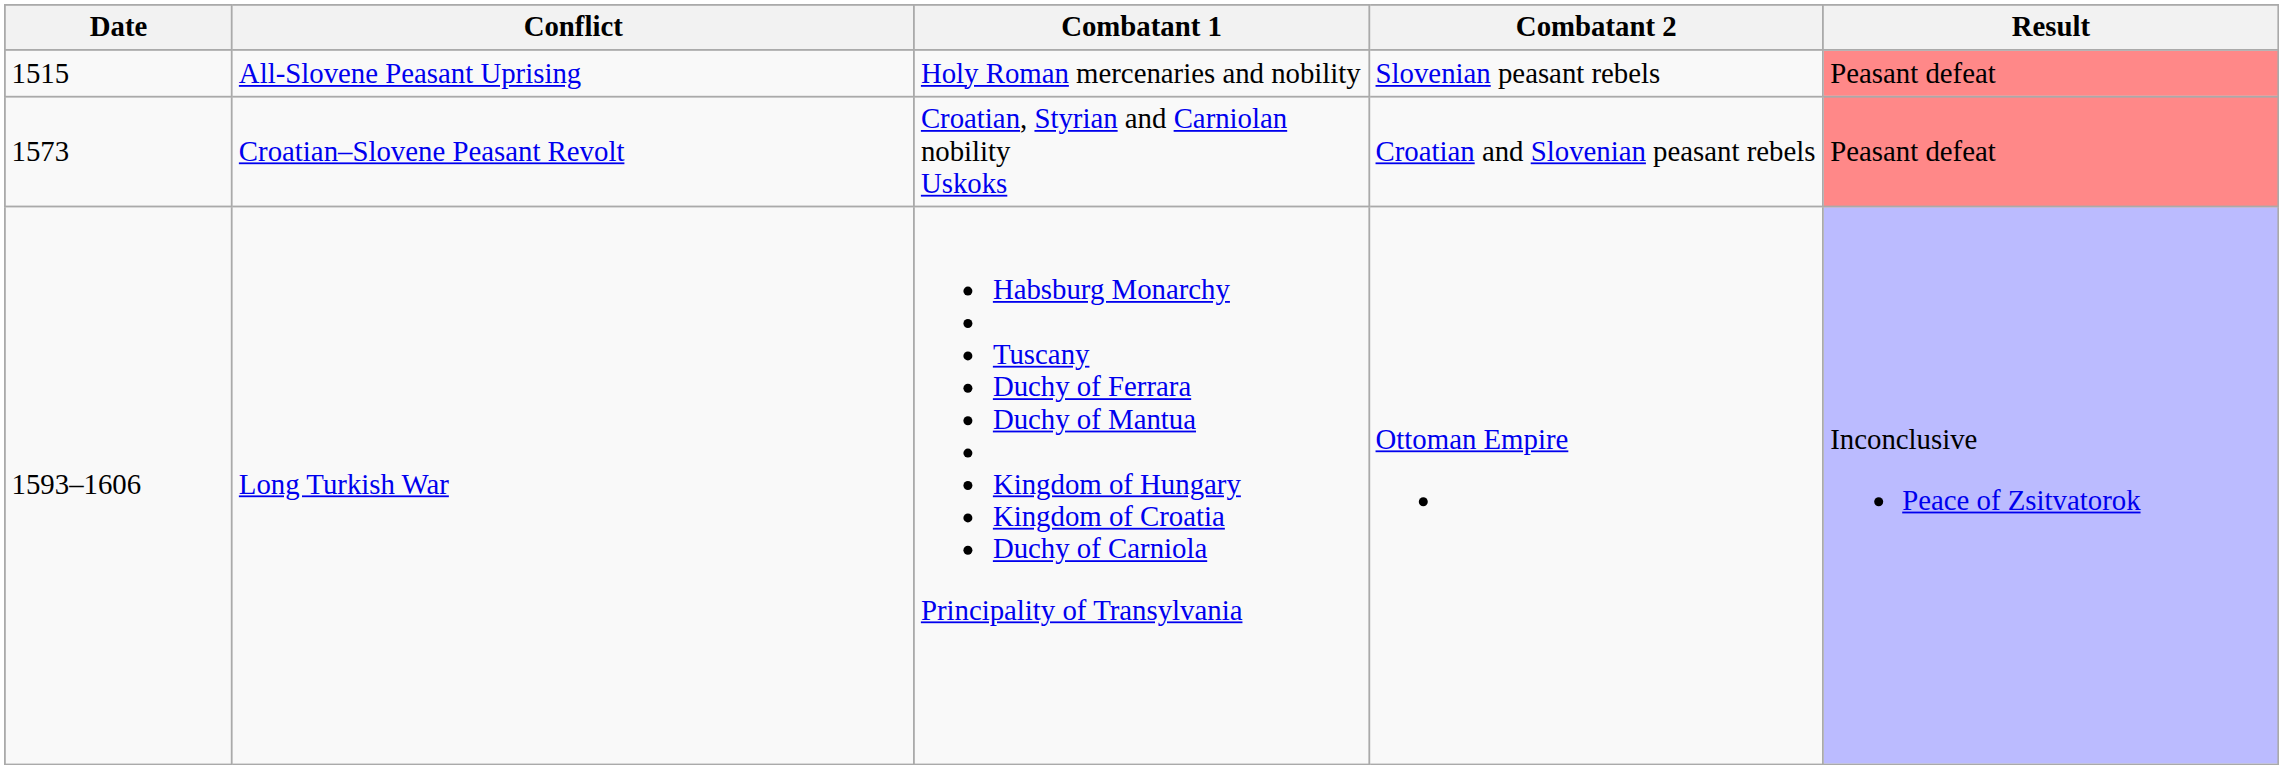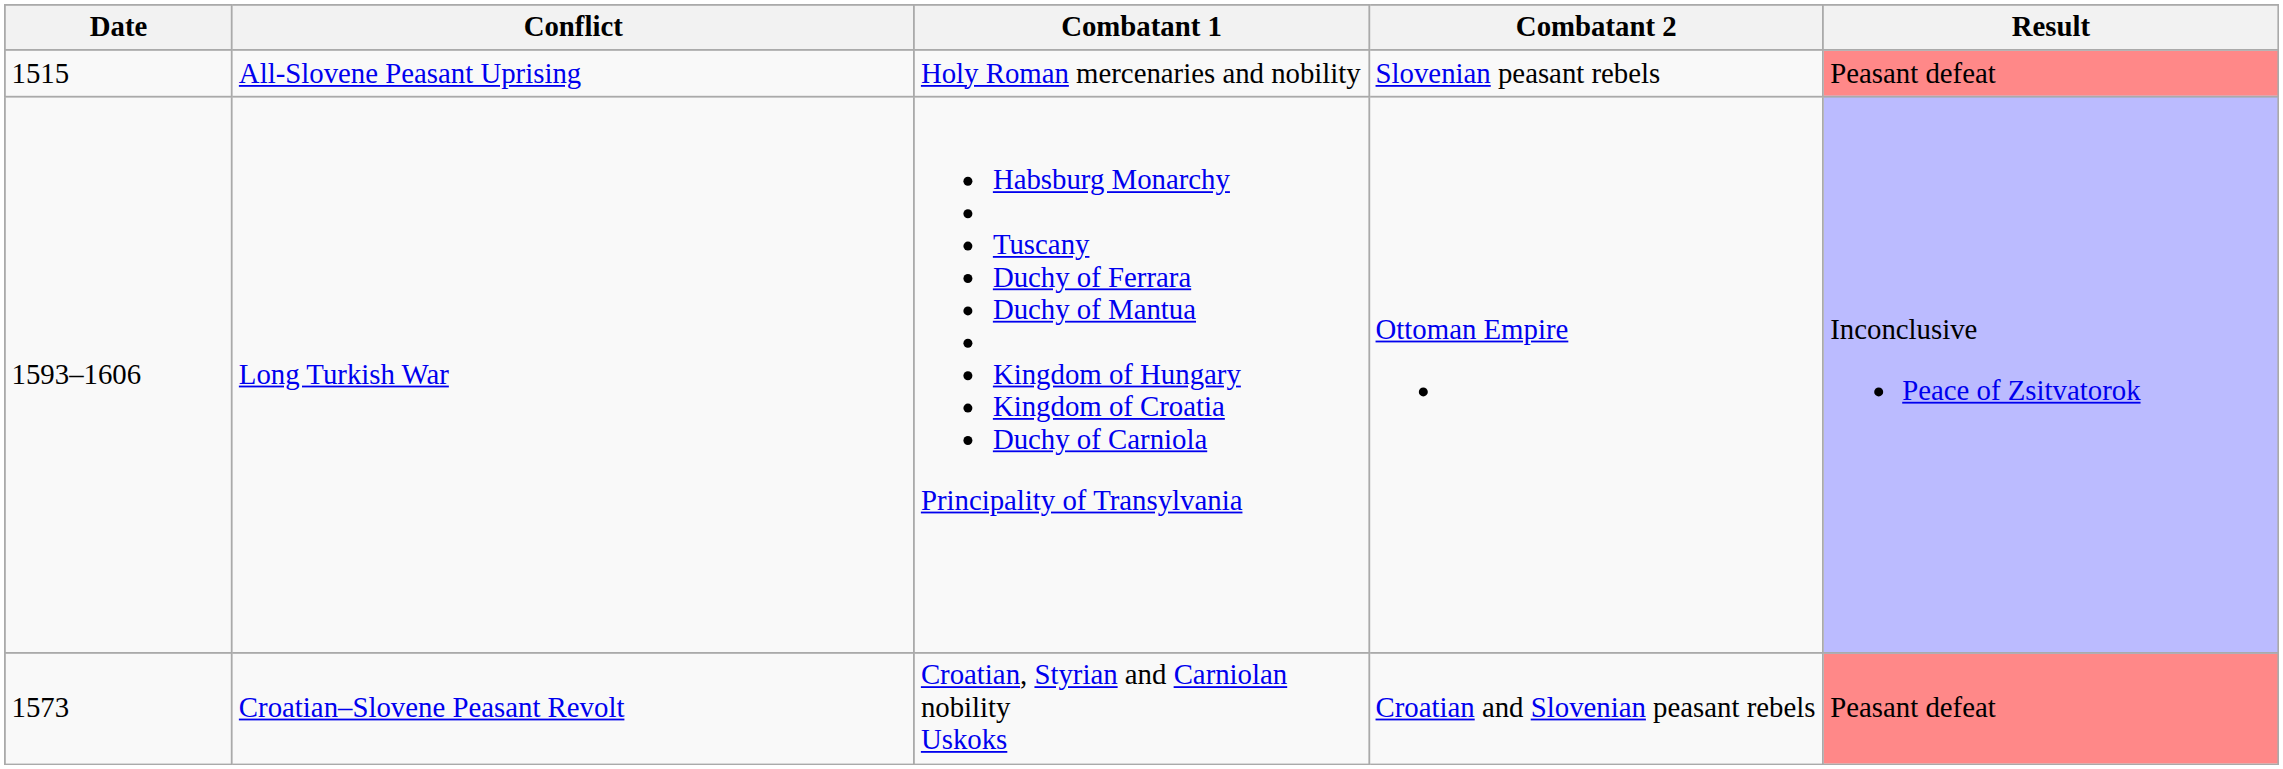 <table class="wikitable" width="100%">
 <tr>
 <th width="10%">Date</th>
 <th width="30%">Conflict</th>
 <th width="20%">Combatant 1</th>
 <th width="20%">Combatant 2</th>
 <th width="20%">Result</th>
 </tr>
 <tr>
 <td>1515</td>
 <td><a href='#'>All-Slovene Peasant Uprising</a></td>
 <td><a href='#'>Holy Roman</a> mercenaries and nobility</td>
 <td><a href='#'>Slovenian</a> peasant rebels</td>
 <td style="background:#F88">Peasant defeat</td>
 </tr>
 <tr>
+<td>1593–1606</td>
+<td><a href='#'>Long Turkish War</a></td>
+<td><br><ul><li> <a href='#'>Habsburg Monarchy</a></li><li></li><li> <a href='#'>Tuscany</a></li><li> <a href='#'>Duchy of Ferrara</a></li><li> <a href='#'>Duchy of Mantua</a></li><li></li><li> <a href='#'>Kingdom of Hungary</a></li><li> <a href='#'>Kingdom of Croatia</a></li><li> <a href='#'>Duchy of Carniola</a></li></ul> <a href='#'>Principality of Transylvania</a><br><br><br><br><br></td>
+<td> <a href='#'>Ottoman Empire</a><br><ul><li></li></ul></td>
+<td style="background:#BBF">Inconclusive<br><ul><li><a href='#'>Peace of Zsitvatorok</a></li></ul></td>
+</tr>
+<tr>
 <td>1573</td>
 <td><a href='#'>Croatian–Slovene Peasant Revolt</a></td>
 <td><a href='#'>Croatian</a>, <a href='#'>Styrian</a> and <a href='#'>Carniolan</a> nobility<br><a href='#'>Uskoks</a></td>
 <td><a href='#'>Croatian</a> and <a href='#'>Slovenian</a> peasant rebels</td>
 <td style="background:#F88">Peasant defeat</td>
 </tr>
-<tr>
-<td>1593–1606</td>
-<td><a href='#'>Long Turkish War</a></td>
-<td><br><ul><li> <a href='#'>Habsburg Monarchy</a></li><li></li><li> <a href='#'>Tuscany</a></li><li> <a href='#'>Duchy of Ferrara</a></li><li> <a href='#'>Duchy of Mantua</a></li><li></li><li> <a href='#'>Kingdom of Hungary</a></li><li> <a href='#'>Kingdom of Croatia</a></li><li> <a href='#'>Duchy of Carniola</a></li></ul> <a href='#'>Principality of Transylvania</a><br><br><br><br><br></td>
-<td> <a href='#'>Ottoman Empire</a><br><ul><li></li></ul></td>
-<td style="background:#BBF">Inconclusive<br><ul><li><a href='#'>Peace of Zsitvatorok</a></li></ul></td>
-</tr>
 </table>
